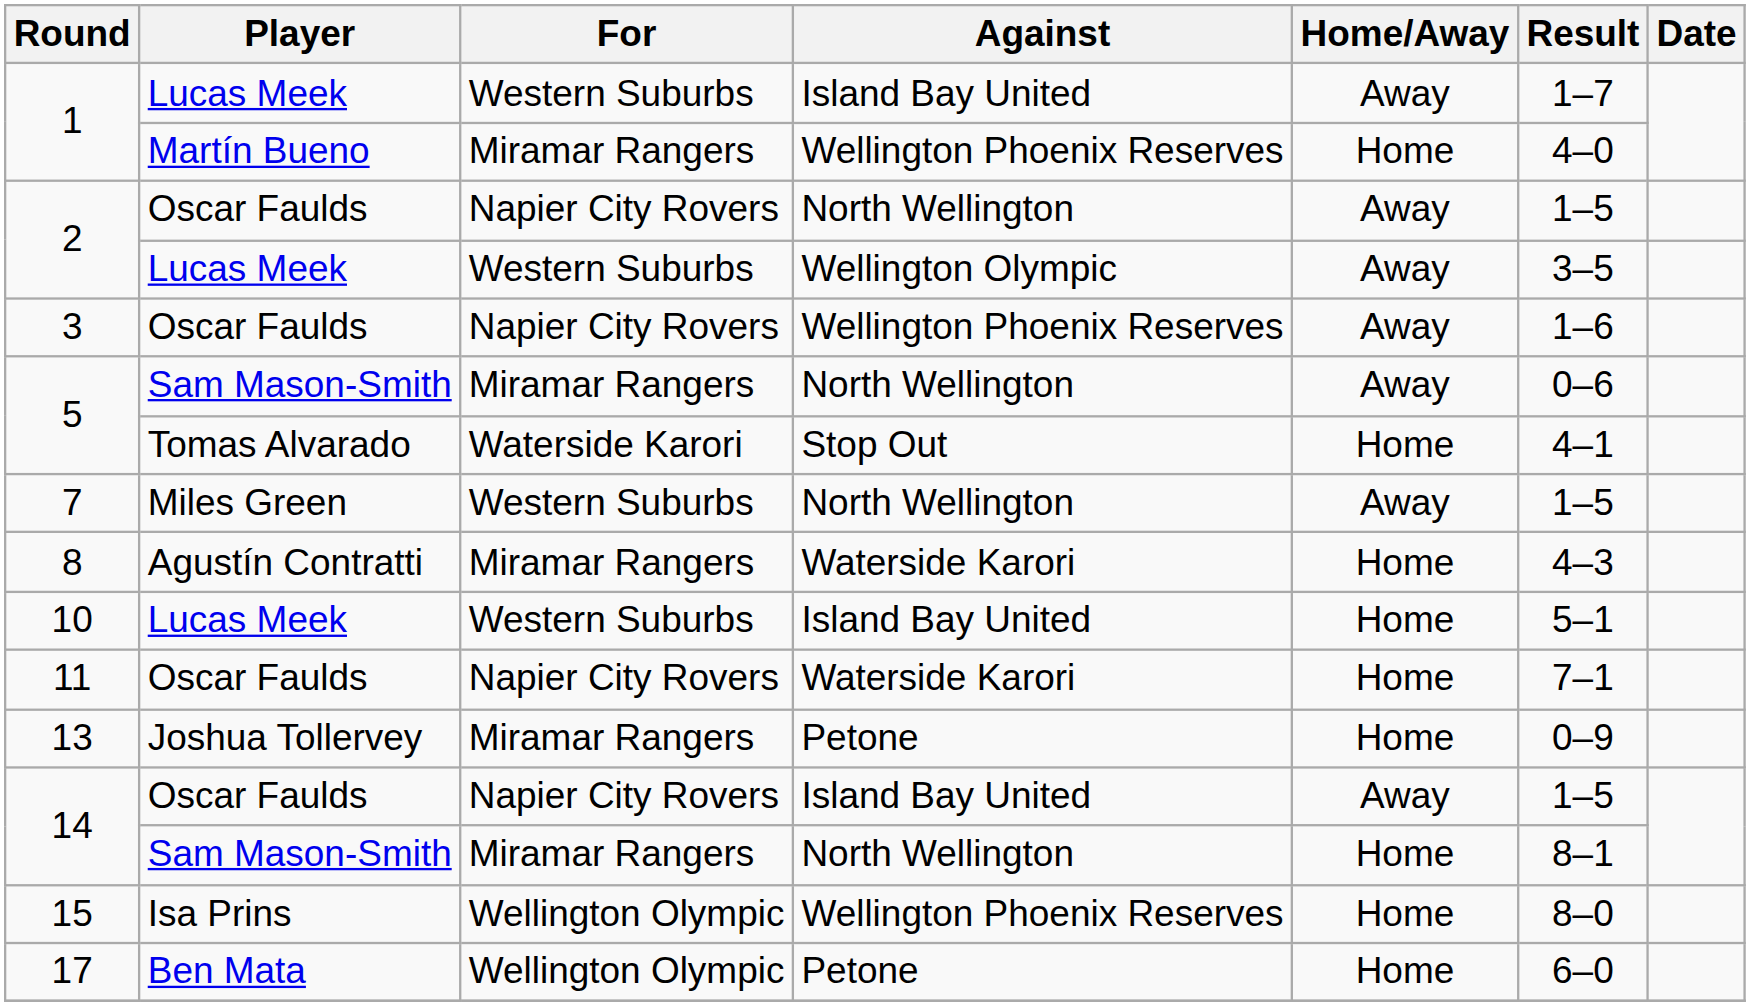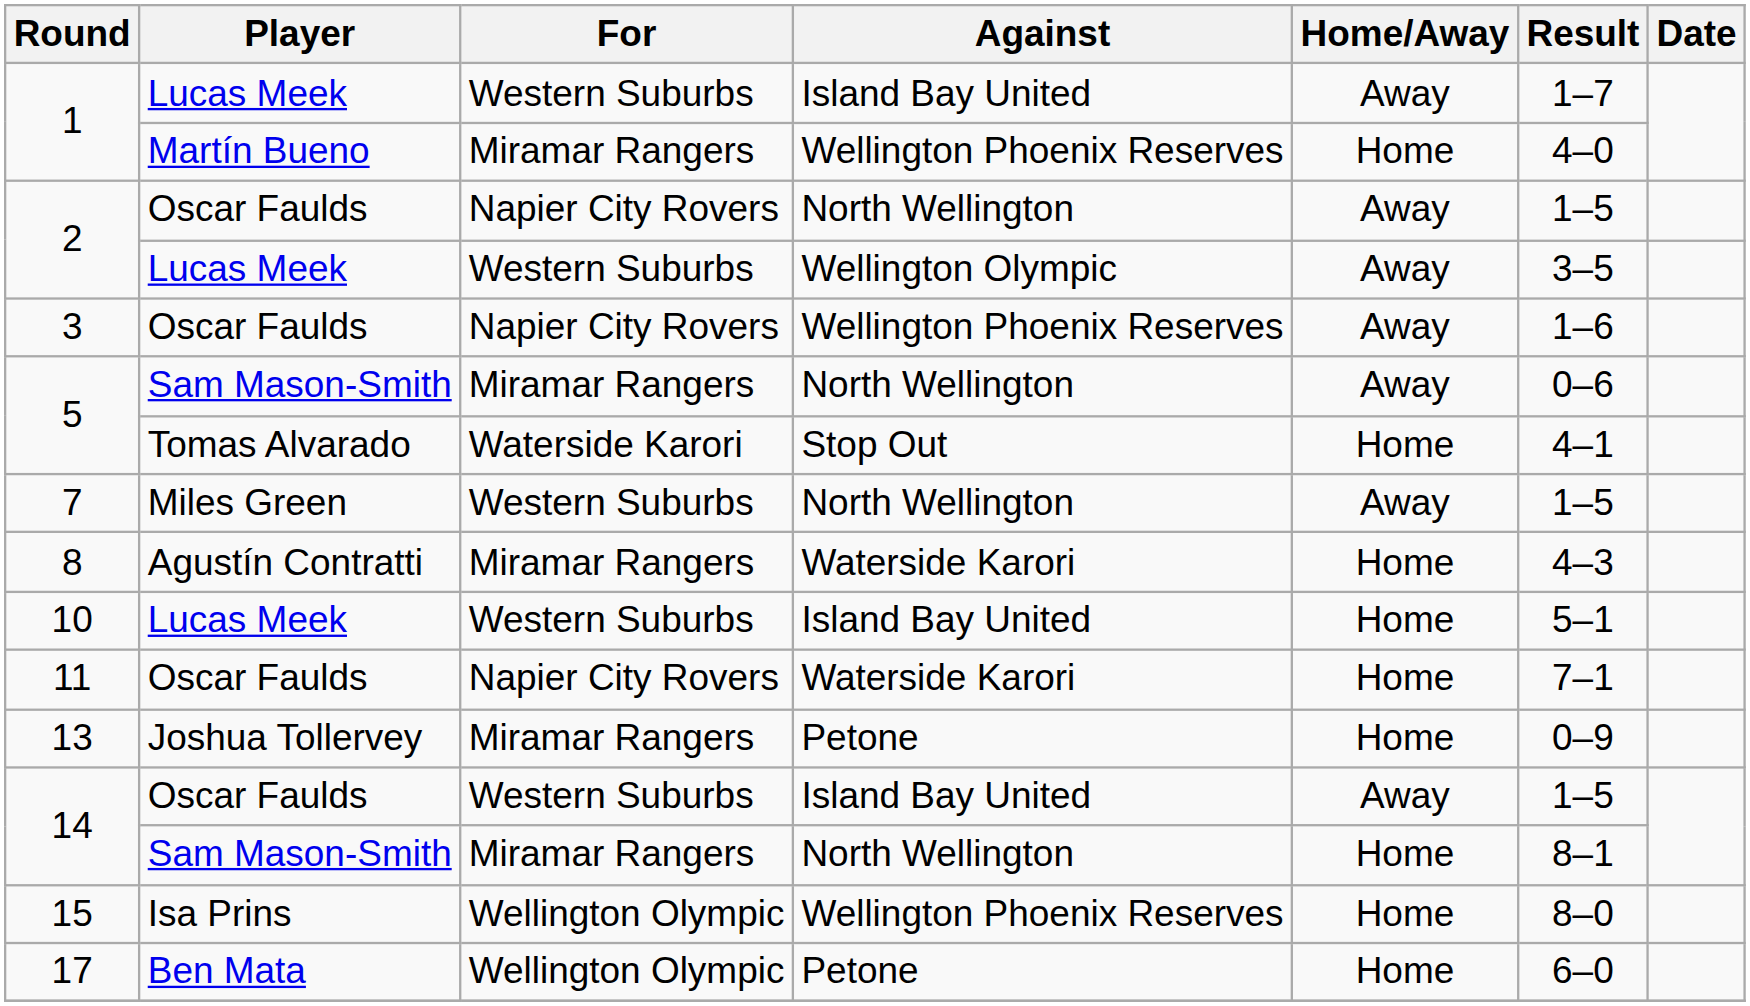 <table class="wikitable">
 <tr>
 <th>Round</th>
 <th>Player</th>
 <th>For</th>
 <th>Against</th>
 <th>Home/Away</th>
 <th style="text-align:center">Result</th>
 <th>Date</th>
 </tr>
 <tr>
 <td style="text-align:center" rowspan=2>1</td>
 <td> <a href='#'>Lucas Meek</a></td>
 <td>Western Suburbs</td>
 <td>Island Bay United</td>
 <td style="text-align:center">Away</td>
 <td style="text-align:center">1–7</td>
 <td rowspan=2></td>
 </tr>
 <tr>
 <td> <a href='#'>Martín Bueno</a></td>
 <td>Miramar Rangers</td>
 <td>Wellington Phoenix Reserves</td>
 <td style="text-align:center">Home</td>
 <td style="text-align:center">4–0</td>
 </tr>
 <tr>
 <td style="text-align:center" rowspan=2>2</td>
 <td> Oscar Faulds</td>
 <td>Napier City Rovers</td>
 <td>North Wellington</td>
 <td style="text-align:center">Away</td>
 <td style="text-align:center">1–5</td>
 <td></td>
 </tr>
 <tr>
 <td> <a href='#'>Lucas Meek</a></td>
 <td>Western Suburbs</td>
 <td>Wellington Olympic</td>
 <td style="text-align:center">Away</td>
 <td style="text-align:center">3–5</td>
 <td></td>
 </tr>
 <tr>
 <td style="text-align:center">3</td>
 <td> Oscar Faulds</td>
 <td>Napier City Rovers</td>
 <td>Wellington Phoenix Reserves</td>
 <td style="text-align:center">Away</td>
 <td style="text-align:center">1–6</td>
 <td></td>
 </tr>
 <tr>
 <td style="text-align:center" rowspan=2>5</td>
 <td> <a href='#'>Sam Mason-Smith</a></td>
 <td>Miramar Rangers</td>
 <td>North Wellington</td>
 <td style="text-align:center">Away</td>
 <td style="text-align:center">0–6</td>
 <td></td>
 </tr>
 <tr>
 <td> Tomas Alvarado</td>
 <td>Waterside Karori</td>
 <td>Stop Out</td>
 <td style="text-align:center">Home</td>
 <td style="text-align:center">4–1</td>
 <td></td>
 </tr>
 <tr>
 <td style="text-align:center">7</td>
 <td> Miles Green</td>
 <td>Western Suburbs</td>
 <td>North Wellington</td>
 <td style="text-align:center">Away</td>
 <td style="text-align:center">1–5</td>
 <td></td>
 </tr>
 <tr>
 <td style="text-align:center">8</td>
 <td> Agustín Contratti</td>
 <td>Miramar Rangers</td>
 <td>Waterside Karori</td>
 <td style="text-align:center">Home</td>
 <td style="text-align:center">4–3</td>
 <td></td>
 </tr>
 <tr>
 <td style="text-align:center">10</td>
 <td> <a href='#'>Lucas Meek</a></td>
 <td>Western Suburbs</td>
 <td>Island Bay United</td>
 <td style="text-align:center">Home</td>
 <td style="text-align:center">5–1</td>
 <td></td>
 </tr>
 <tr>
 <td style="text-align:center">11</td>
 <td> Oscar Faulds</td>
 <td>Napier City Rovers</td>
 <td>Waterside Karori</td>
 <td style="text-align:center">Home</td>
 <td style="text-align:center">7–1</td>
 <td></td>
 </tr>
 <tr>
 <td style="text-align:center">13</td>
 <td> Joshua Tollervey</td>
 <td>Miramar Rangers</td>
 <td>Petone</td>
 <td style="text-align:center">Home</td>
 <td style="text-align:center">0–9</td>
 <td></td>
 </tr>
 <tr>
 <td style="text-align:center" rowspan=2>14</td>
 <td> Oscar Faulds</td>
-<td>Napier City Rovers</td>
+<td>Western Suburbs</td>
 <td>Island Bay United</td>
 <td style="text-align:center">Away</td>
 <td style="text-align:center">1–5</td>
 <td rowspan=2></td>
 </tr>
 <tr>
 <td> <a href='#'>Sam Mason-Smith</a></td>
 <td>Miramar Rangers</td>
 <td>North Wellington</td>
 <td style="text-align:center">Home</td>
 <td style="text-align:center">8–1</td>
 </tr>
 <tr>
 <td style="text-align:center">15</td>
 <td> Isa Prins</td>
 <td>Wellington Olympic</td>
 <td>Wellington Phoenix Reserves</td>
 <td style="text-align:center">Home</td>
 <td style="text-align:center">8–0</td>
 <td></td>
 </tr>
 <tr>
 <td style="text-align:center">17</td>
 <td> <a href='#'>Ben Mata</a></td>
 <td>Wellington Olympic</td>
 <td>Petone</td>
 <td style="text-align:center">Home</td>
 <td style="text-align:center">6–0</td>
 <td></td>
 </tr>
 <tr>
 </tr>
 </table>
